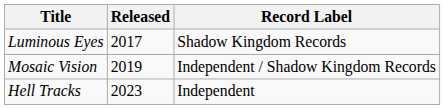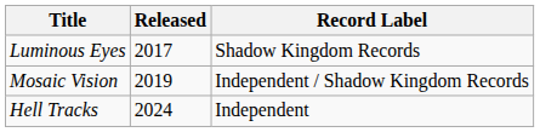 <table class="wikitable">
 <tr>
 <th>Title</th>
 <th>Released</th>
 <th>Record Label</th>
 </tr>
 <tr>
 <td><em>Luminous Eyes</em></td>
 <td>2017</td>
 <td>Shadow Kingdom Records</td>
 </tr>
 <tr>
 <td><em>Mosaic Vision</em></td>
 <td>2019</td>
 <td>Independent / Shadow Kingdom Records</td>
 </tr>
 <tr>
 <td><em>Hell Tracks</em></td>
-<td>2023</td>
+<td>2024</td>
 <td>Independent</td>
 </tr>
 </table>
